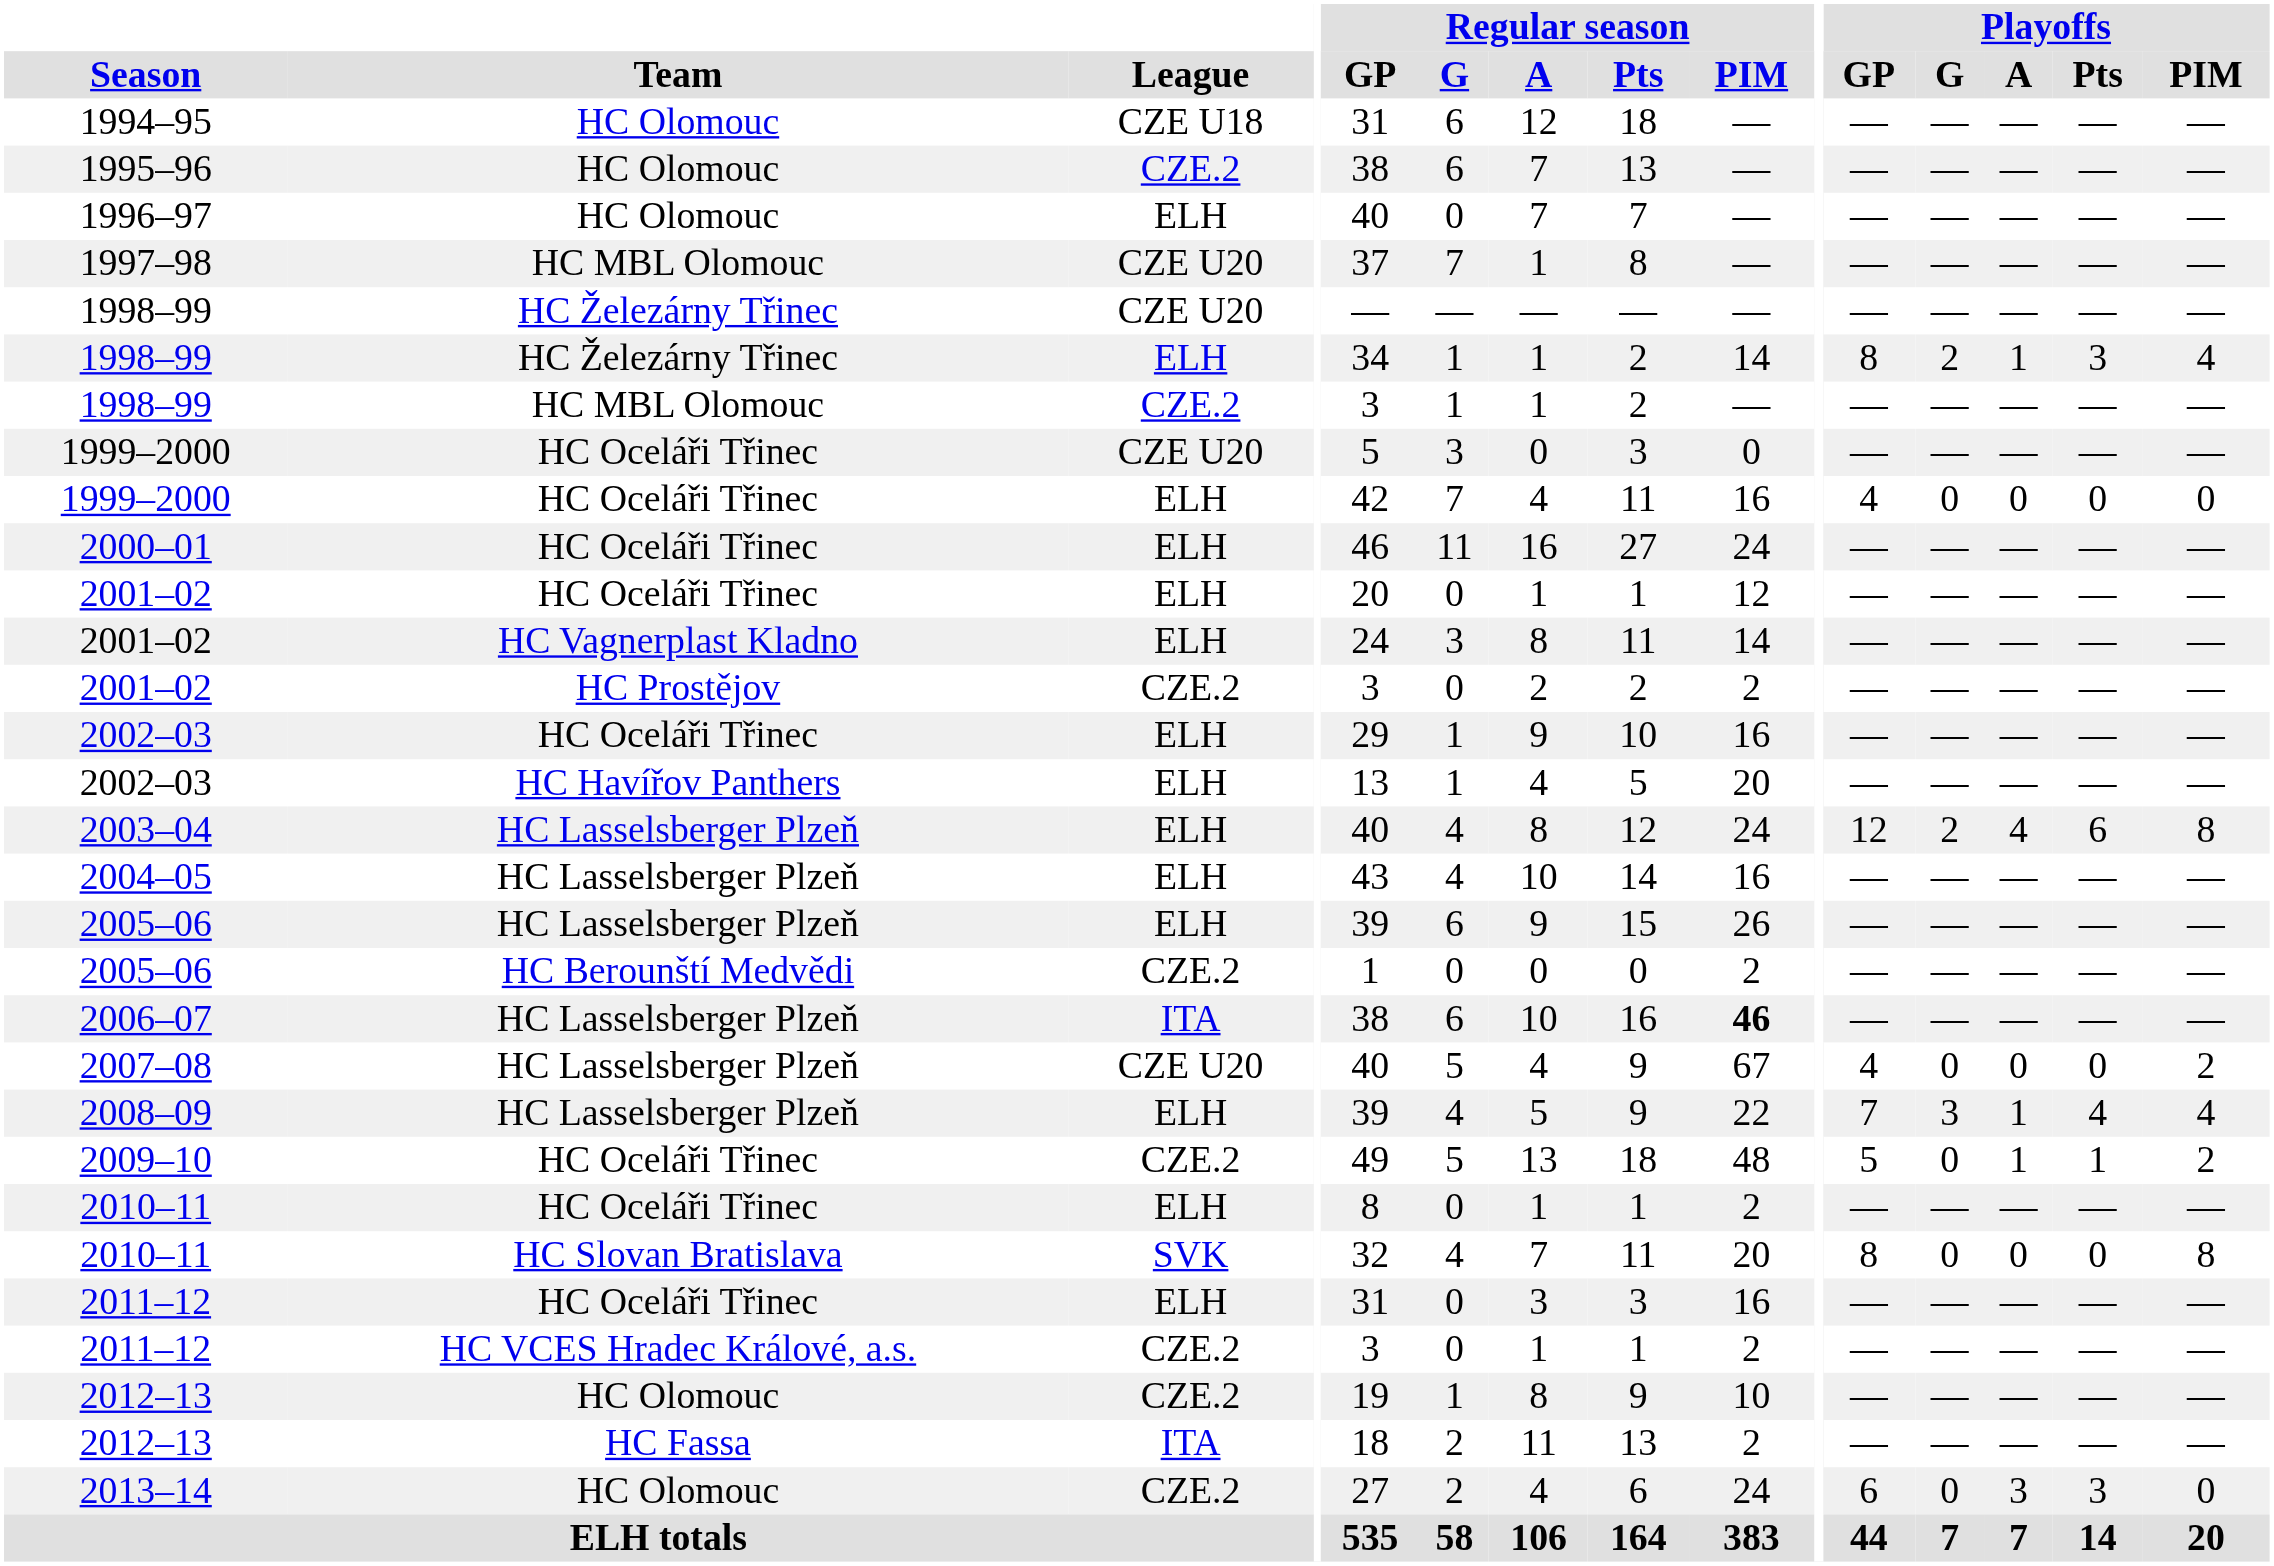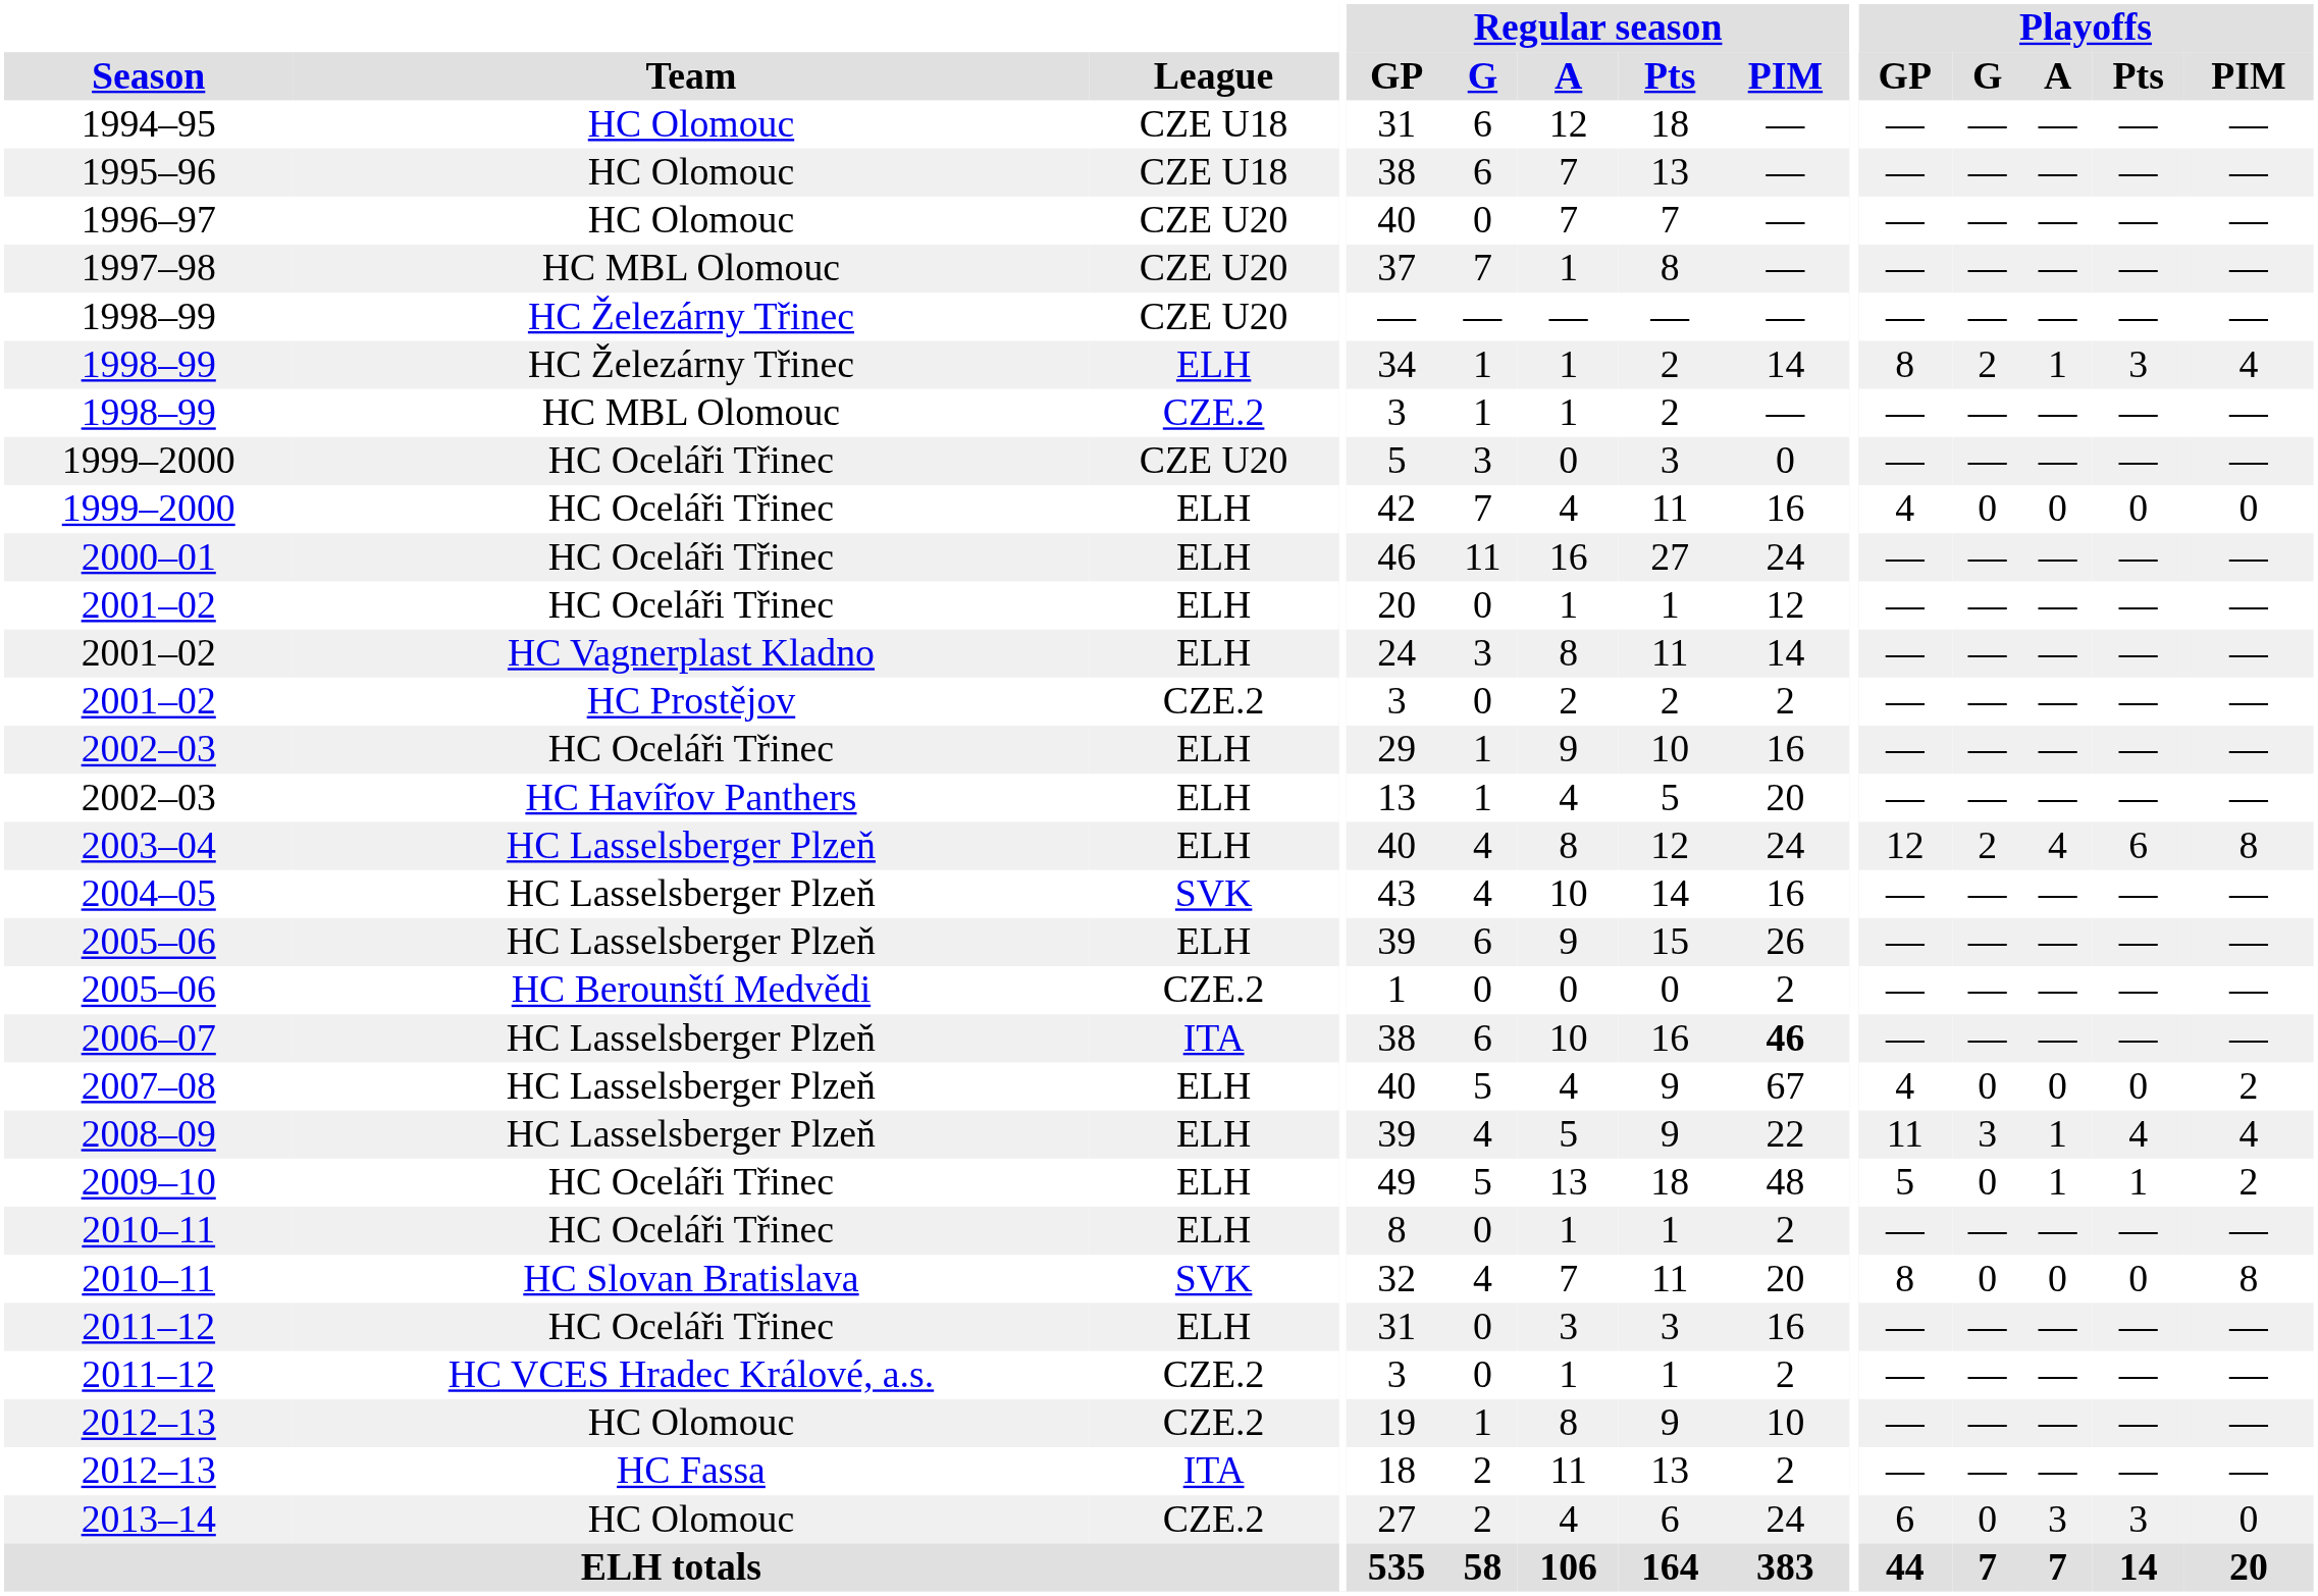 <table border="0" cellpadding="1" cellspacing="0" style="text-align:center; width:60em">
 <tr bgcolor="#e0e0e0">
 <th colspan="3" bgcolor="#ffffff"></th>
 <th rowspan="99" bgcolor="#ffffff"></th>
 <th colspan="5"><a href='#'>Regular season</a></th>
 <th rowspan="99" bgcolor="#ffffff"></th>
 <th colspan="5"><a href='#'>Playoffs</a></th>
 </tr>
 <tr bgcolor="#e0e0e0">
 <th><a href='#'>Season</a></th>
 <th>Team</th>
 <th>League</th>
 <th>GP</th>
 <th><a href='#'>G</a></th>
 <th><a href='#'>A</a></th>
 <th><a href='#'>Pts</a></th>
 <th><a href='#'>PIM</a></th>
 <th>GP</th>
 <th>G</th>
 <th>A</th>
 <th>Pts</th>
 <th>PIM</th>
 </tr>
 <tr>
 <td>1994–95</td>
 <td><a href='#'>HC Olomouc</a></td>
 <td>CZE U18</td>
 <td>31</td>
 <td>6</td>
 <td>12</td>
 <td>18</td>
 <td>—</td>
 <td>—</td>
 <td>—</td>
 <td>—</td>
 <td>—</td>
 <td>—</td>
 </tr>
 <tr bgcolor="#f0f0f0">
 <td>1995–96</td>
 <td>HC Olomouc</td>
-<td><a href='#'>CZE.2</a></td>
+<td>CZE U18</td>
 <td>38</td>
 <td>6</td>
 <td>7</td>
 <td>13</td>
 <td>—</td>
 <td>—</td>
 <td>—</td>
 <td>—</td>
 <td>—</td>
 <td>—</td>
 </tr>
 <tr>
 <td>1996–97</td>
 <td>HC Olomouc</td>
-<td>ELH</td>
+<td>CZE U20</td>
 <td>40</td>
 <td>0</td>
 <td>7</td>
 <td>7</td>
 <td>—</td>
 <td>—</td>
 <td>—</td>
 <td>—</td>
 <td>—</td>
 <td>—</td>
 </tr>
 <tr bgcolor="#f0f0f0">
 <td>1997–98</td>
 <td>HC MBL Olomouc</td>
 <td>CZE U20</td>
 <td>37</td>
 <td>7</td>
 <td>1</td>
 <td>8</td>
 <td>—</td>
 <td>—</td>
 <td>—</td>
 <td>—</td>
 <td>—</td>
 <td>—</td>
 </tr>
 <tr>
 <td>1998–99</td>
 <td><a href='#'>HC Železárny Třinec</a></td>
 <td>CZE U20</td>
 <td>—</td>
 <td>—</td>
 <td>—</td>
 <td>—</td>
 <td>—</td>
 <td>—</td>
 <td>—</td>
 <td>—</td>
 <td>—</td>
 <td>—</td>
 </tr>
 <tr bgcolor="#f0f0f0">
 <td><a href='#'>1998–99</a></td>
 <td>HC Železárny Třinec</td>
 <td><a href='#'>ELH</a></td>
 <td>34</td>
 <td>1</td>
 <td>1</td>
 <td>2</td>
 <td>14</td>
 <td>8</td>
 <td>2</td>
 <td>1</td>
 <td>3</td>
 <td>4</td>
 </tr>
 <tr>
 <td><a href='#'>1998–99</a></td>
 <td>HC MBL Olomouc</td>
 <td><a href='#'>CZE.2</a></td>
 <td>3</td>
 <td>1</td>
 <td>1</td>
 <td>2</td>
 <td>—</td>
 <td>—</td>
 <td>—</td>
 <td>—</td>
 <td>—</td>
 <td>—</td>
 </tr>
 <tr bgcolor="#f0f0f0">
 <td>1999–2000</td>
 <td>HC Oceláři Třinec</td>
 <td>CZE U20</td>
 <td>5</td>
 <td>3</td>
 <td>0</td>
 <td>3</td>
 <td>0</td>
 <td>—</td>
 <td>—</td>
 <td>—</td>
 <td>—</td>
 <td>—</td>
 </tr>
 <tr>
 <td><a href='#'>1999–2000</a></td>
 <td>HC Oceláři Třinec</td>
 <td>ELH</td>
 <td>42</td>
 <td>7</td>
 <td>4</td>
 <td>11</td>
 <td>16</td>
 <td>4</td>
 <td>0</td>
 <td>0</td>
 <td>0</td>
 <td>0</td>
 </tr>
 <tr bgcolor="#f0f0f0">
 <td><a href='#'>2000–01</a></td>
 <td>HC Oceláři Třinec</td>
 <td>ELH</td>
 <td>46</td>
 <td>11</td>
 <td>16</td>
 <td>27</td>
 <td>24</td>
 <td>—</td>
 <td>—</td>
 <td>—</td>
 <td>—</td>
 <td>—</td>
 </tr>
 <tr>
 <td><a href='#'>2001–02</a></td>
 <td>HC Oceláři Třinec</td>
 <td>ELH</td>
 <td>20</td>
 <td>0</td>
 <td>1</td>
 <td>1</td>
 <td>12</td>
 <td>—</td>
 <td>—</td>
 <td>—</td>
 <td>—</td>
 <td>—</td>
 </tr>
 <tr bgcolor="#f0f0f0">
 <td>2001–02</td>
 <td><a href='#'>HC Vagnerplast Kladno</a></td>
 <td>ELH</td>
 <td>24</td>
 <td>3</td>
 <td>8</td>
 <td>11</td>
 <td>14</td>
 <td>—</td>
 <td>—</td>
 <td>—</td>
 <td>—</td>
 <td>—</td>
 </tr>
 <tr>
 <td><a href='#'>2001–02</a></td>
 <td><a href='#'>HC Prostějov</a></td>
 <td>CZE.2</td>
 <td>3</td>
 <td>0</td>
 <td>2</td>
 <td>2</td>
 <td>2</td>
 <td>—</td>
 <td>—</td>
 <td>—</td>
 <td>—</td>
 <td>—</td>
 </tr>
 <tr bgcolor="#f0f0f0">
 <td><a href='#'>2002–03</a></td>
 <td>HC Oceláři Třinec</td>
 <td>ELH</td>
 <td>29</td>
 <td>1</td>
 <td>9</td>
 <td>10</td>
 <td>16</td>
 <td>—</td>
 <td>—</td>
 <td>—</td>
 <td>—</td>
 <td>—</td>
 </tr>
 <tr>
 <td>2002–03</td>
 <td><a href='#'>HC Havířov Panthers</a></td>
 <td>ELH</td>
 <td>13</td>
 <td>1</td>
 <td>4</td>
 <td>5</td>
 <td>20</td>
 <td>—</td>
 <td>—</td>
 <td>—</td>
 <td>—</td>
 <td>—</td>
 </tr>
 <tr bgcolor="#f0f0f0">
 <td><a href='#'>2003–04</a></td>
 <td><a href='#'>HC Lasselsberger Plzeň</a></td>
 <td>ELH</td>
 <td>40</td>
 <td>4</td>
 <td>8</td>
 <td>12</td>
 <td>24</td>
 <td>12</td>
 <td>2</td>
 <td>4</td>
 <td>6</td>
 <td>8</td>
 </tr>
 <tr>
 <td><a href='#'>2004–05</a></td>
 <td>HC Lasselsberger Plzeň</td>
-<td>ELH</td>
+<td><a href='#'>SVK</a></td>
 <td>43</td>
 <td>4</td>
 <td>10</td>
 <td>14</td>
 <td>16</td>
 <td>—</td>
 <td>—</td>
 <td>—</td>
 <td>—</td>
 <td>—</td>
 </tr>
 <tr bgcolor="#f0f0f0">
 <td><a href='#'>2005–06</a></td>
 <td>HC Lasselsberger Plzeň</td>
 <td>ELH</td>
 <td>39</td>
 <td>6</td>
 <td>9</td>
 <td>15</td>
 <td>26</td>
 <td>—</td>
 <td>—</td>
 <td>—</td>
 <td>—</td>
 <td>—</td>
 </tr>
 <tr>
 <td><a href='#'>2005–06</a></td>
 <td><a href='#'>HC Berounští Medvědi</a></td>
 <td>CZE.2</td>
 <td>1</td>
 <td>0</td>
 <td>0</td>
 <td>0</td>
 <td>2</td>
 <td>—</td>
 <td>—</td>
 <td>—</td>
 <td>—</td>
 <td>—</td>
 </tr>
 <tr bgcolor="#f0f0f0">
 <td><a href='#'>2006–07</a></td>
 <td>HC Lasselsberger Plzeň</td>
 <td><a href='#'>ITA</a></td>
 <td>38</td>
 <td>6</td>
 <td>10</td>
 <td>16</td>
 <td><strong>46</strong></td>
 <td>—</td>
 <td>—</td>
 <td>—</td>
 <td>—</td>
 <td>—</td>
 </tr>
 <tr>
 <td><a href='#'>2007–08</a></td>
 <td>HC Lasselsberger Plzeň</td>
-<td>CZE U20</td>
+<td>ELH</td>
 <td>40</td>
 <td>5</td>
 <td>4</td>
 <td>9</td>
 <td>67</td>
 <td>4</td>
 <td>0</td>
 <td>0</td>
 <td>0</td>
 <td>2</td>
 </tr>
 <tr bgcolor="#f0f0f0">
 <td><a href='#'>2008–09</a></td>
 <td>HC Lasselsberger Plzeň</td>
 <td>ELH</td>
 <td>39</td>
 <td>4</td>
 <td>5</td>
 <td>9</td>
 <td>22</td>
-<td>7</td>
+<td>11</td>
 <td>3</td>
 <td>1</td>
 <td>4</td>
 <td>4</td>
 </tr>
 <tr>
 <td><a href='#'>2009–10</a></td>
 <td>HC Oceláři Třinec</td>
-<td>CZE.2</td>
+<td>ELH</td>
 <td>49</td>
 <td>5</td>
 <td>13</td>
 <td>18</td>
 <td>48</td>
 <td>5</td>
 <td>0</td>
 <td>1</td>
 <td>1</td>
 <td>2</td>
 </tr>
 <tr bgcolor="#f0f0f0">
 <td><a href='#'>2010–11</a></td>
 <td>HC Oceláři Třinec</td>
 <td>ELH</td>
 <td>8</td>
 <td>0</td>
 <td>1</td>
 <td>1</td>
 <td>2</td>
 <td>—</td>
 <td>—</td>
 <td>—</td>
 <td>—</td>
 <td>—</td>
 </tr>
 <tr>
 <td><a href='#'>2010–11</a></td>
 <td><a href='#'>HC Slovan Bratislava</a></td>
 <td><a href='#'>SVK</a></td>
 <td>32</td>
 <td>4</td>
 <td>7</td>
 <td>11</td>
 <td>20</td>
 <td>8</td>
 <td>0</td>
 <td>0</td>
 <td>0</td>
 <td>8</td>
 </tr>
 <tr bgcolor="#f0f0f0">
 <td><a href='#'>2011–12</a></td>
 <td>HC Oceláři Třinec</td>
 <td>ELH</td>
 <td>31</td>
 <td>0</td>
 <td>3</td>
 <td>3</td>
 <td>16</td>
 <td>—</td>
 <td>—</td>
 <td>—</td>
 <td>—</td>
 <td>—</td>
 </tr>
 <tr>
 <td><a href='#'>2011–12</a></td>
 <td><a href='#'>HC VCES Hradec Králové, a.s.</a></td>
 <td>CZE.2</td>
 <td>3</td>
 <td>0</td>
 <td>1</td>
 <td>1</td>
 <td>2</td>
 <td>—</td>
 <td>—</td>
 <td>—</td>
 <td>—</td>
 <td>—</td>
 </tr>
 <tr bgcolor="#f0f0f0">
 <td><a href='#'>2012–13</a></td>
 <td>HC Olomouc</td>
 <td>CZE.2</td>
 <td>19</td>
 <td>1</td>
 <td>8</td>
 <td>9</td>
 <td>10</td>
 <td>—</td>
 <td>—</td>
 <td>—</td>
 <td>—</td>
 <td>—</td>
 </tr>
 <tr>
 <td><a href='#'>2012–13</a></td>
 <td><a href='#'>HC Fassa</a></td>
 <td><a href='#'>ITA</a></td>
 <td>18</td>
 <td>2</td>
 <td>11</td>
 <td>13</td>
 <td>2</td>
 <td>—</td>
 <td>—</td>
 <td>—</td>
 <td>—</td>
 <td>—</td>
 </tr>
 <tr bgcolor="#f0f0f0">
 <td><a href='#'>2013–14</a></td>
 <td>HC Olomouc</td>
 <td>CZE.2</td>
 <td>27</td>
 <td>2</td>
 <td>4</td>
 <td>6</td>
 <td>24</td>
 <td>6</td>
 <td>0</td>
 <td>3</td>
 <td>3</td>
 <td>0</td>
 </tr>
 <tr bgcolor="#e0e0e0">
 <th colspan="3">ELH totals</th>
 <th>535</th>
 <th>58</th>
 <th>106</th>
 <th>164</th>
 <th>383</th>
 <th>44</th>
 <th>7</th>
 <th>7</th>
 <th>14</th>
 <th>20</th>
 </tr>
 </table>
